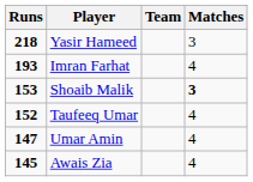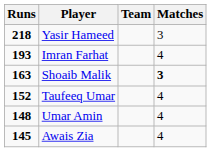 <table class="wikitable sortable">
 <tr>
 <th>Runs</th>
 <th>Player</th>
 <th>Team</th>
 <th>Matches</th>
 </tr>
 <tr>
 <td align=center><strong>218</strong></td>
 <td><a href='#'>Yasir Hameed</a></td>
 <td></td>
 <td>3</td>
 </tr>
 <tr>
 <td align=center><strong>193</strong></td>
 <td><a href='#'>Imran Farhat</a></td>
 <td></td>
 <td>4</td>
 </tr>
 <tr>
-<td align=center><strong>153</strong></td>
+<td align=center><strong>163</strong></td>
 <td><a href='#'>Shoaib Malik</a></td>
 <td></td>
 <td><strong>3</strong></td>
 </tr>
 <tr>
 <td align=center><strong>152</strong></td>
 <td><a href='#'>Taufeeq Umar</a></td>
 <td></td>
 <td>4</td>
 </tr>
 <tr>
-<td align=center><strong>147</strong></td>
+<td align=center><strong>148</strong></td>
 <td><a href='#'>Umar Amin</a></td>
 <td></td>
 <td>4</td>
 </tr>
 <tr>
 <td align=center><strong>145</strong></td>
 <td><a href='#'>Awais Zia</a></td>
 <td></td>
 <td>4</td>
 </tr>
 </table>
